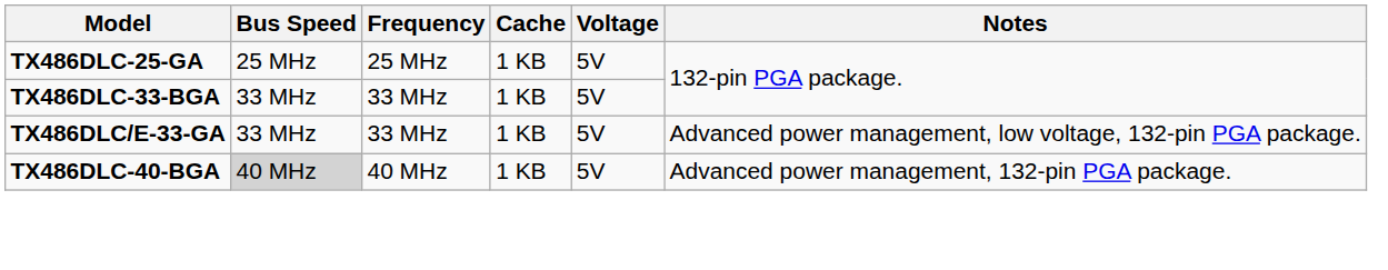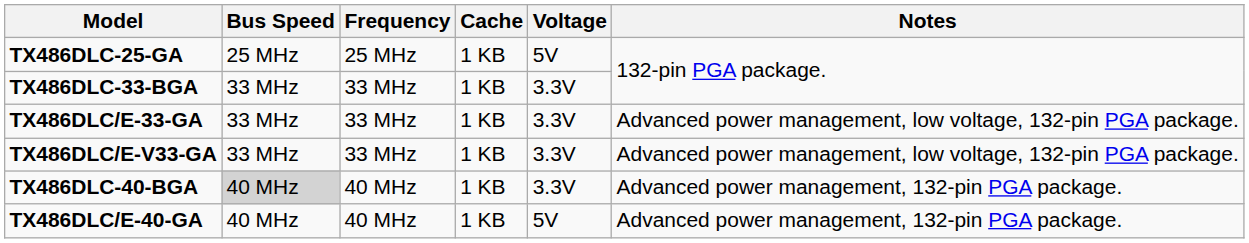 <table class="wikitable">
 <tr>
 <th>Model</th>
 <th>Bus Speed</th>
 <th>Frequency</th>
 <th>Cache</th>
 <th>Voltage</th>
 <th>Notes</th>
 </tr>
 <tr>
 <td><strong>TX486DLC-25-GA</strong></td>
 <td>25 MHz</td>
 <td>25 MHz</td>
 <td>1 KB</td>
 <td>5V</td>
 <td rowspan="2">132-pin <a href='#'>PGA</a> package.</td>
 </tr>
 <tr>
 <td><strong>TX486DLC-33-BGA</strong></td>
 <td>33 MHz</td>
 <td>33 MHz</td>
 <td>1 KB</td>
-<td>5V</td>
+<td>3.3V</td>
 </tr>
 <tr>
 <td><strong>TX486DLC/E-33-GA</strong></td>
 <td>33 MHz</td>
 <td>33 MHz</td>
 <td>1 KB</td>
-<td>5V</td>
+<td>3.3V</td>
+<td>Advanced power management, low voltage, 132-pin <a href='#'>PGA</a> package.</td>
+</tr>
+<tr>
+<td><strong>TX486DLC/E-V33-GA</strong></td>
+<td>33 MHz</td>
+<td>33 MHz</td>
+<td>1 KB</td>
+<td>3.3V</td>
 <td>Advanced power management, low voltage, 132-pin <a href='#'>PGA</a> package.</td>
 </tr>
 <tr>
 <td><strong>TX486DLC-40-BGA</strong></td>
 <td style="background: lightgrey;">40 MHz</td>
 <td>40 MHz</td>
 <td>1 KB</td>
+<td>3.3V</td>
+<td>Advanced power management, 132-pin <a href='#'>PGA</a> package.</td>
+</tr>
+<tr>
+<td><strong>TX486DLC/E-40-GA</strong></td>
+<td>40 MHz</td>
+<td>40 MHz</td>
+<td>1 KB</td>
 <td>5V</td>
 <td>Advanced power management, 132-pin <a href='#'>PGA</a> package.</td>
 </tr>
 </table>
